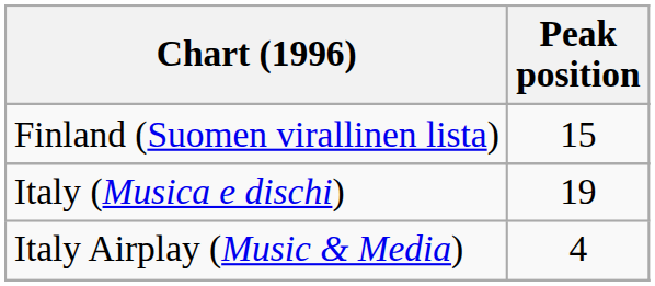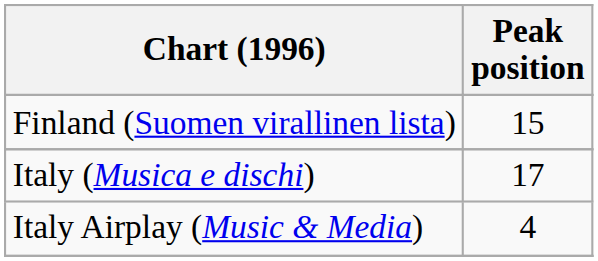 <table class="wikitable sortable">
 <tr>
 <th>Chart (1996)</th>
 <th>Peak<br>position</th>
 </tr>
 <tr>
 </tr>
 <tr>
 </tr>
 <tr>
 <td>Finland (<a href='#'>Suomen virallinen lista</a>)</td>
 <td align="center">15</td>
 </tr>
 <tr>
 </tr>
 <tr>
 <td>Italy (<em><a href='#'>Musica e dischi</a></em>)</td>
-<td align="center">19</td>
+<td align="center">17</td>
 </tr>
 <tr>
 <td>Italy Airplay (<em><a href='#'>Music & Media</a></em>)</td>
 <td align="center">4</td>
 </tr>
 <tr>
 </tr>
 <tr>
 </tr>
 <tr>
 </tr>
 <tr>
 </tr>
 </table>
